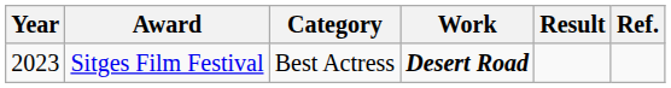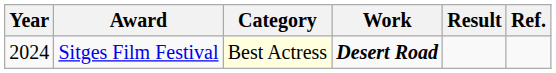 <table class="wikitable plainrowheaders">
 <tr>
 <th>Year</th>
 <th>Award</th>
 <th>Category</th>
 <th>Work</th>
 <th>Result</th>
 <th>Ref.</th>
 </tr>
 <tr>
-<td>2023</td>
+<td>2024</td>
 <td><a href='#'>Sitges Film Festival</a></td>
-<td>Best Actress</td>
+<td style="background: lightyellow;">Best Actress</td>
 <td><strong><em>Desert Road</em></strong></td>
 <td></td>
 <td></td>
 </tr>
 </table>
